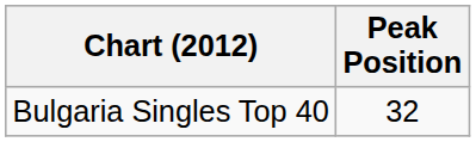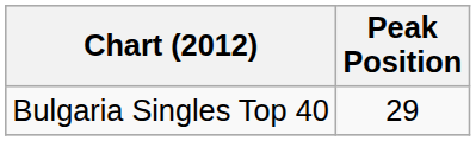 <table class="wikitable">
 <tr>
 <th align="center">Chart (2012)</th>
 <th align="left">Peak<br>Position</th>
 </tr>
 <tr>
 <td align="left">Bulgaria Singles Top 40</td>
-<td align="center">32</td>
+<td align="center">29</td>
 </tr>
 </table>
